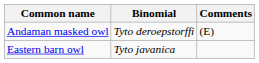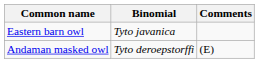 <table class="wikitable">
 <tr>
 <th>Common name</th>
 <th>Binomial</th>
 <th>Comments</th>
 </tr>
 <tr>
+<td><a href='#'>Eastern barn owl</a></td>
+<td><em>Tyto javanica</em></td>
+<td></td>
+</tr>
+<tr>
 <td><a href='#'>Andaman masked owl</a></td>
 <td><em>Tyto deroepstorffi</em></td>
 <td>(E)</td>
 </tr>
-<tr>
-<td><a href='#'>Eastern barn owl</a></td>
-<td><em>Tyto javanica</em></td>
-<td></td>
-</tr>
 </table>
